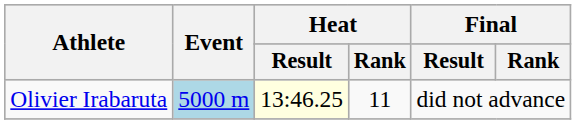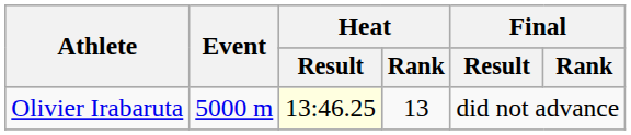 <table class="wikitable" style="font-size:90%">
 <tr>
 <th rowspan="2">Athlete</th>
 <th rowspan="2">Event</th>
 <th colspan="2">Heat</th>
 <th colspan="2">Final</th>
 </tr>
 <tr style="font-size:95%">
 <th>Result</th>
 <th>Rank</th>
 <th>Result</th>
 <th>Rank</th>
 </tr>
 <tr align=center>
 <td align=left><a href='#'>Olivier Irabaruta</a></td>
-<td align=left style="background: lightblue;"><a href='#'>5000 m</a></td>
+<td align=left><a href='#'>5000 m</a></td>
 <td style="background: lightyellow;">13:46.25</td>
-<td>11</td>
+<td>13</td>
 <td colspan=2>did not advance</td>
 </tr>
 </table>
